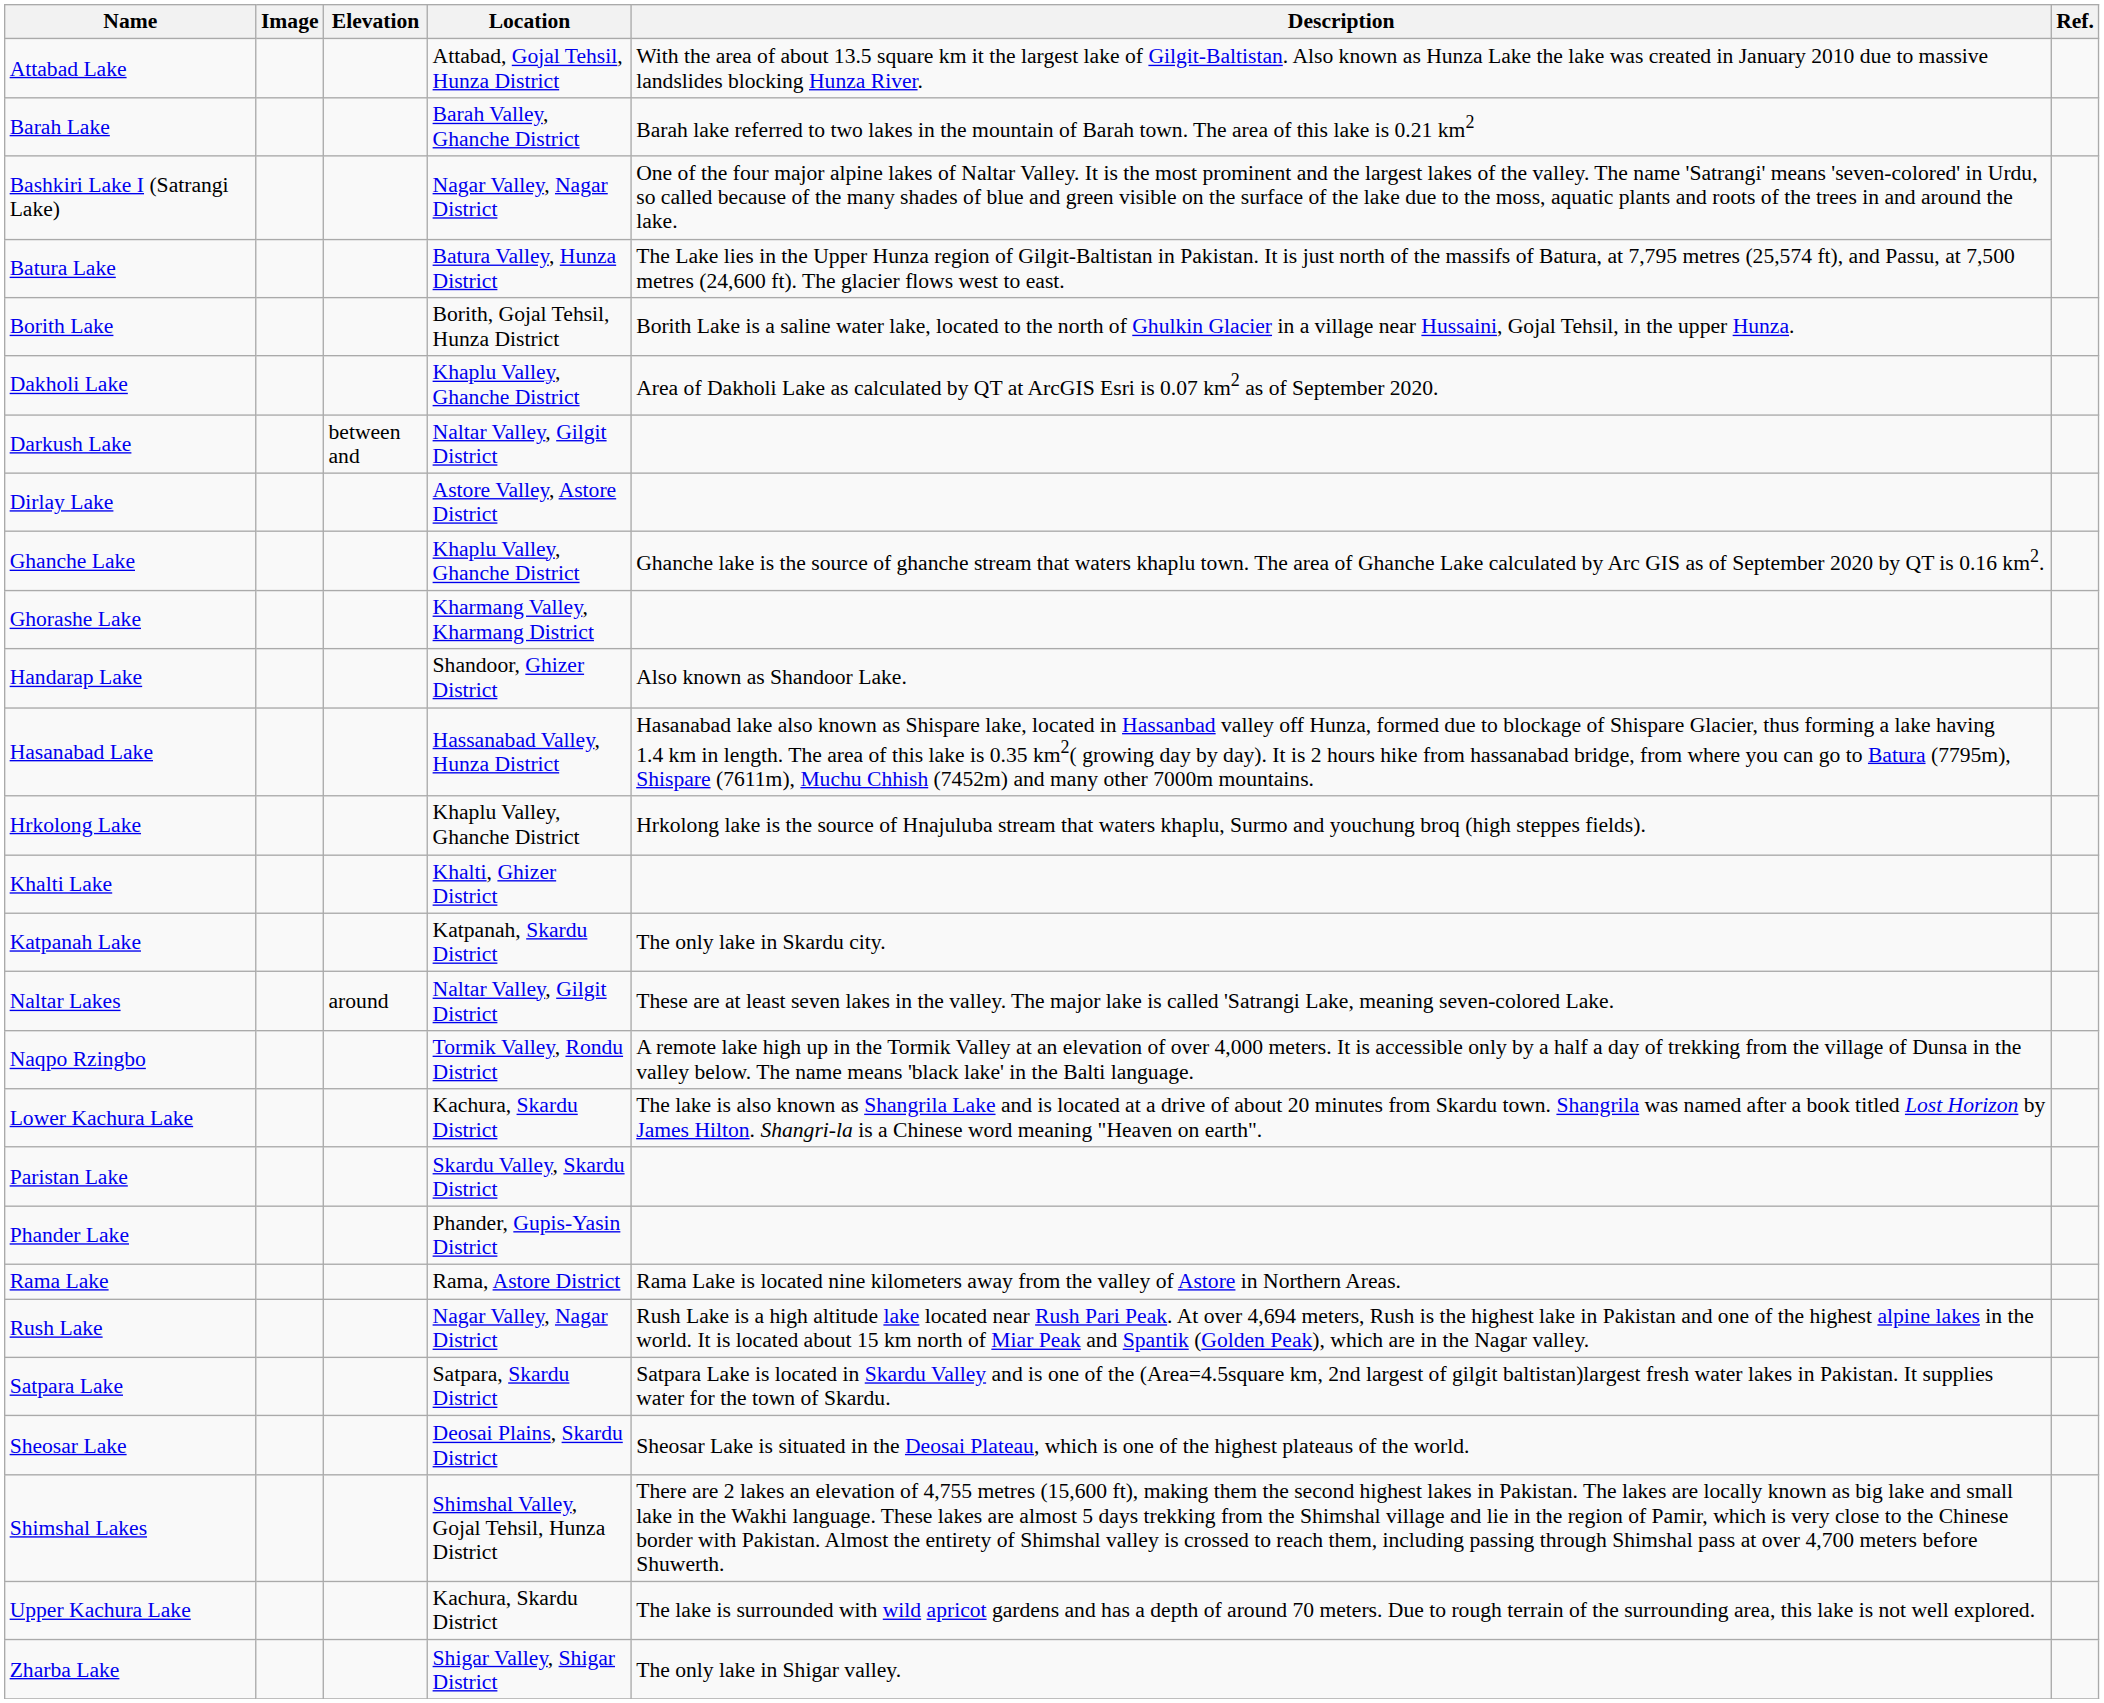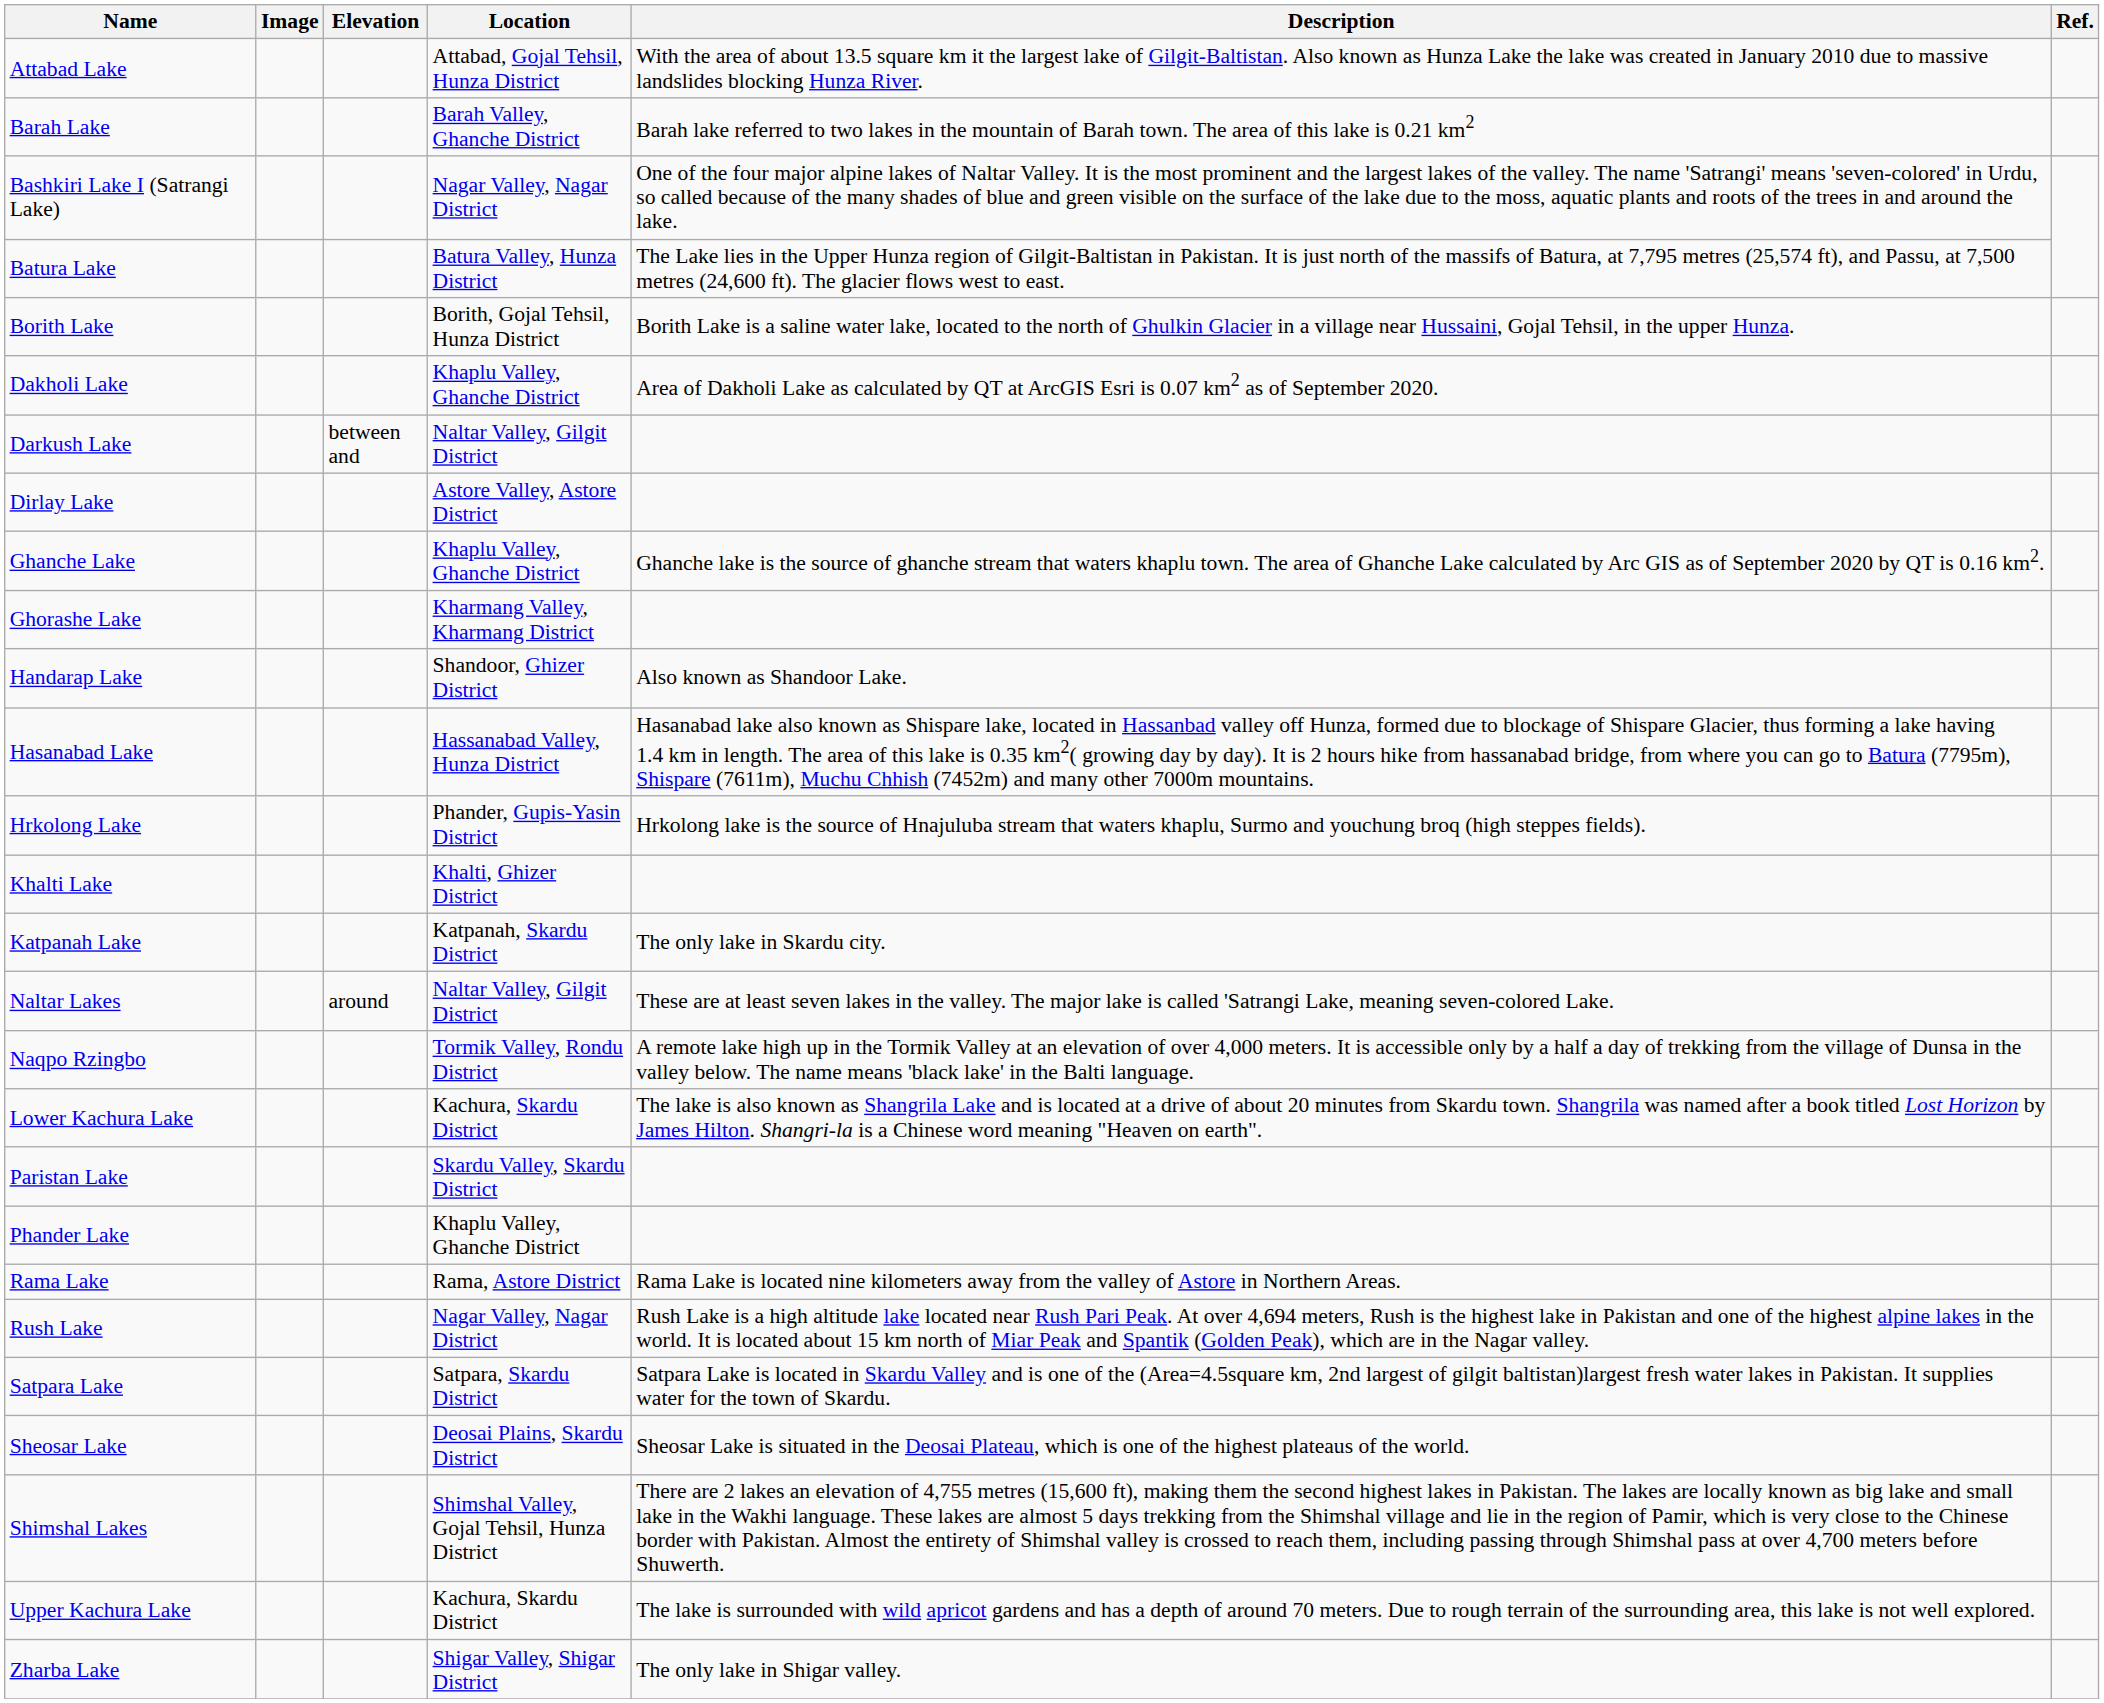 <table class="wikitable sortable" style="width:98%">
 <tr>
 <th class="sortable" ! width="12%">Name</th>
 <th class="unsortable">Image</th>
 <th class="sortable">Elevation</th>
 <th class="sortable">Location</th>
 <th class="unsortable">Description</th>
 <th class="unsortable">Ref.</th>
 </tr>
 <tr ->
 <td><a href='#'>Attabad Lake</a></td>
 <td></td>
 <td></td>
 <td>Attabad, <a href='#'>Gojal Tehsil</a>, <a href='#'>Hunza District</a><br></td>
 <td>With the area of about 13.5 square km it the largest lake of <a href='#'>Gilgit-Baltistan</a>. Also known as Hunza Lake the lake was created in January 2010 due to massive landslides blocking <a href='#'>Hunza River</a>.</td>
 <td></td>
 </tr>
 <tr ->
 <td><a href='#'>Barah Lake</a></td>
 <td></td>
 <td></td>
 <td><a href='#'>Barah Valley</a>, <a href='#'>Ghanche District</a><br></td>
 <td>Barah lake referred to two lakes in the mountain of Barah town. The area of this lake is 0.21 km<sup>2</sup></td>
 <td></td>
 </tr>
 <tr ->
 <td><a href='#'>Bashkiri Lake I</a> (Satrangi Lake)</td>
 <td></td>
 <td></td>
 <td><a href='#'>Nagar Valley</a>, <a href='#'>Nagar District</a></td>
 <td>One of the four major alpine lakes of Naltar Valley. It is the most prominent and the largest lakes of the valley. The name 'Satrangi' means 'seven-colored' in Urdu, so called because of the many shades of blue and green visible on the surface of the lake due to the moss, aquatic plants and roots of the trees in and around the lake.</td>
 </tr>
 <tr ->
 <td><a href='#'>Batura Lake</a></td>
 <td></td>
 <td></td>
 <td><a href='#'>Batura Valley</a>, <a href='#'>Hunza District</a></td>
 <td>The Lake lies in the Upper Hunza region of Gilgit-Baltistan in Pakistan. It is just north of the massifs of Batura, at 7,795 metres (25,574 ft), and Passu, at 7,500 metres (24,600 ft). The glacier flows west to east.</td>
 </tr>
 <tr ->
 <td><a href='#'>Borith Lake</a></td>
 <td></td>
 <td></td>
 <td>Borith, Gojal Tehsil, Hunza District<br></td>
 <td>Borith Lake is a saline water lake, located to the north of <a href='#'>Ghulkin Glacier</a> in a village near <a href='#'>Hussaini</a>, Gojal Tehsil, in the upper <a href='#'>Hunza</a>.</td>
 <td></td>
 </tr>
 <tr ->
 <td><a href='#'>Dakholi Lake</a></td>
 <td></td>
 <td></td>
 <td><a href='#'>Khaplu Valley</a>, <a href='#'>Ghanche District</a><br></td>
 <td>Area of Dakholi Lake as calculated by QT at ArcGIS Esri is 0.07 km<sup>2</sup> as of September 2020.</td>
 <td></td>
 </tr>
 <tr ->
 <td><a href='#'>Darkush Lake</a></td>
 <td></td>
 <td>between  and </td>
 <td><a href='#'>Naltar Valley</a>, <a href='#'>Gilgit District</a><br></td>
 <td></td>
 <td></td>
 </tr>
 <tr ->
 <td><a href='#'>Dirlay Lake</a></td>
 <td></td>
 <td></td>
 <td><a href='#'>Astore Valley</a>, <a href='#'>Astore District</a><br></td>
 <td></td>
 <td></td>
 </tr>
 <tr ->
 <td><a href='#'>Ghanche Lake</a></td>
 <td></td>
 <td></td>
 <td><a href='#'>Khaplu Valley</a>, <a href='#'>Ghanche District</a><br></td>
 <td>Ghanche lake is the source of ghanche stream that waters khaplu town. The area of Ghanche Lake calculated by Arc GIS as of September 2020 by QT is 0.16 km<sup>2</sup>.</td>
 <td></td>
 </tr>
 <tr ->
 <td><a href='#'>Ghorashe Lake</a></td>
 <td></td>
 <td></td>
 <td><a href='#'>Kharmang Valley</a>, <a href='#'>Kharmang District</a><br></td>
 <td></td>
 <td></td>
 </tr>
 <tr ->
 <td><a href='#'>Handarap Lake</a></td>
 <td></td>
 <td></td>
 <td>Shandoor, <a href='#'>Ghizer District</a><br></td>
 <td>Also known as Shandoor Lake.</td>
 <td></td>
 </tr>
 <tr ->
 <td><a href='#'>Hasanabad Lake</a></td>
 <td></td>
 <td></td>
 <td><a href='#'>Hassanabad Valley</a>, <a href='#'>Hunza District</a></td>
 <td>Hasanabad lake also known as Shispare lake, located in <a href='#'>Hassanbad</a> valley off Hunza, formed due to blockage of Shispare Glacier, thus forming a lake having 1.4 km in length. The area of this lake is 0.35 km<sup>2</sup>( growing day by day). It is 2 hours hike from hassanabad bridge, from where you can go to <a href='#'>Batura</a> (7795m), <a href='#'>Shispare</a> (7611m), <a href='#'>Muchu Chhish</a> (7452m) and many other 7000m mountains.</td>
 <td></td>
 </tr>
 <tr ->
 <td><a href='#'>Hrkolong Lake</a></td>
 <td></td>
 <td></td>
-<td>Khaplu Valley, Ghanche District<br></td>
+<td>Phander, <a href='#'>Gupis-Yasin District</a><br></td>
 <td>Hrkolong lake is the source of Hnajuluba stream that waters khaplu, Surmo and youchung broq (high steppes fields).</td>
 <td></td>
 </tr>
 <tr ->
 <td><a href='#'>Khalti Lake</a></td>
 <td></td>
 <td></td>
 <td><a href='#'>Khalti</a>, <a href='#'>Ghizer District</a><br></td>
 <td></td>
 <td></td>
 </tr>
 <tr ->
 <td><a href='#'>Katpanah Lake</a></td>
 <td></td>
 <td></td>
 <td>Katpanah, <a href='#'>Skardu District</a><br></td>
 <td>The only lake in Skardu city.</td>
 <td></td>
 </tr>
 <tr ->
 <td><a href='#'>Naltar Lakes</a></td>
 <td></td>
 <td>around </td>
 <td><a href='#'>Naltar Valley</a>, <a href='#'>Gilgit District</a></td>
 <td>These are at least seven lakes in the valley. The major lake is called 'Satrangi Lake, meaning seven-colored Lake.</td>
 <td></td>
 </tr>
 <tr ->
 <td><a href='#'>Naqpo Rzingbo</a></td>
 <td></td>
 <td></td>
 <td><a href='#'>Tormik Valley</a>, <a href='#'>Rondu District</a><br></td>
 <td>A remote lake high up in the Tormik Valley at an elevation of over 4,000 meters. It is accessible only by a half a day of trekking from the village of Dunsa in the valley below. The name means 'black lake' in the Balti language.</td>
 <td></td>
 </tr>
 <tr ->
 <td><a href='#'>Lower Kachura Lake</a></td>
 <td></td>
 <td></td>
 <td>Kachura, <a href='#'>Skardu District</a><br></td>
 <td>The lake is also known as <a href='#'>Shangrila Lake</a> and is located at a drive of about 20 minutes from Skardu town. <a href='#'>Shangrila</a> was named after a book titled <em><a href='#'>Lost Horizon</a></em> by <a href='#'>James Hilton</a>. <em>Shangri-la</em> is a Chinese word meaning "Heaven on earth".</td>
 <td></td>
 </tr>
 <tr ->
 <td><a href='#'>Paristan Lake</a></td>
 <td></td>
 <td></td>
 <td><a href='#'>Skardu Valley</a>, <a href='#'>Skardu District</a><br></td>
 <td></td>
 <td></td>
 </tr>
 <tr ->
 <td><a href='#'>Phander Lake</a></td>
 <td></td>
 <td></td>
-<td>Phander, <a href='#'>Gupis-Yasin District</a><br></td>
+<td>Khaplu Valley, Ghanche District<br></td>
 <td></td>
 <td></td>
 </tr>
 <tr ->
 <td><a href='#'>Rama Lake</a></td>
 <td></td>
 <td></td>
 <td>Rama, <a href='#'>Astore District</a><br></td>
 <td>Rama Lake is located nine kilometers away from the valley of <a href='#'>Astore</a> in Northern Areas.</td>
 <td></td>
 </tr>
 <tr ->
 <td><a href='#'>Rush Lake</a></td>
 <td></td>
 <td></td>
 <td><a href='#'>Nagar Valley</a>, <a href='#'>Nagar District</a><br></td>
 <td>Rush Lake is a high altitude <a href='#'>lake</a> located near <a href='#'>Rush Pari Peak</a>. At over 4,694 meters, Rush is the highest lake in Pakistan and one of the highest <a href='#'>alpine lakes</a> in the world. It is located about 15 km north of <a href='#'>Miar Peak</a> and <a href='#'>Spantik</a> (<a href='#'>Golden Peak</a>), which are in the Nagar valley.</td>
 <td></td>
 </tr>
 <tr ->
 <td><a href='#'>Satpara Lake</a></td>
 <td></td>
 <td></td>
 <td>Satpara, <a href='#'>Skardu District</a><br></td>
 <td>Satpara Lake is located in <a href='#'>Skardu Valley</a> and is one of the (Area=4.5square km, 2nd largest of gilgit baltistan)largest fresh water lakes in Pakistan. It supplies water for the town of Skardu.</td>
 <td></td>
 </tr>
 <tr ->
 <td><a href='#'>Sheosar Lake</a></td>
 <td></td>
 <td></td>
 <td><a href='#'>Deosai Plains</a>, <a href='#'>Skardu District</a><br></td>
 <td>Sheosar Lake is situated in the <a href='#'>Deosai Plateau</a>, which is one of the highest plateaus of the world.</td>
 <td></td>
 </tr>
 <tr ->
 <td><a href='#'>Shimshal Lakes</a></td>
 <td></td>
 <td></td>
 <td><a href='#'>Shimshal Valley</a>, Gojal Tehsil, Hunza District</td>
 <td>There are 2 lakes an elevation of 4,755 metres (15,600 ft), making them the second highest lakes in Pakistan. The lakes are locally known as big lake and small lake in the Wakhi language. These lakes are almost 5 days trekking from the Shimshal village and lie in the region of Pamir, which is very close to the Chinese border with Pakistan. Almost the entirety of Shimshal valley is crossed to reach them, including passing through Shimshal pass at over 4,700 meters before Shuwerth.</td>
 <td></td>
 </tr>
 <tr ->
 <td><a href='#'>Upper Kachura Lake</a></td>
 <td></td>
 <td></td>
 <td>Kachura, Skardu District<br></td>
 <td>The lake is surrounded with <a href='#'>wild</a> <a href='#'>apricot</a> gardens and has a depth of around 70 meters. Due to rough terrain of the surrounding area, this lake is not well explored.</td>
 <td></td>
 </tr>
 <tr ->
 <td><a href='#'>Zharba Lake</a></td>
 <td></td>
 <td></td>
 <td><a href='#'>Shigar Valley</a>, <a href='#'>Shigar District</a></td>
 <td>The only lake in Shigar valley.</td>
 <td></td>
 </tr>
 </table>
